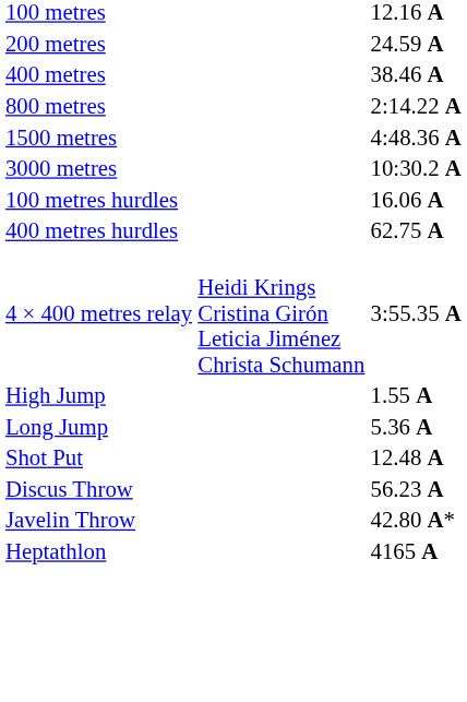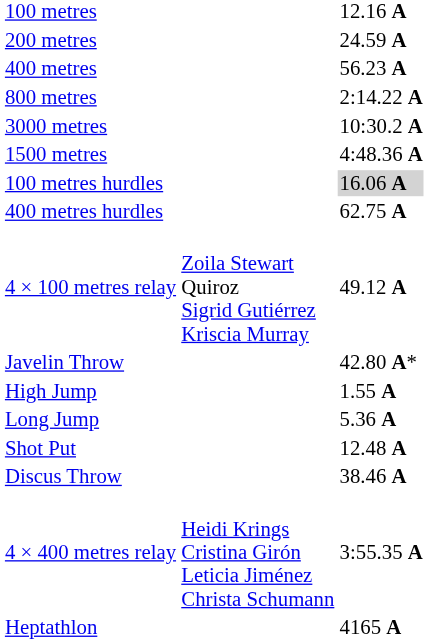 <table>
 <tr>
 <td><a href='#'>100 metres</a></td>
 <td></td>
 <td>12.16 <strong>A</strong></td>
 <td></td>
 <td></td>
 <td></td>
 <td></td>
 </tr>
 <tr>
 <td><a href='#'>200 metres</a></td>
 <td></td>
 <td>24.59 <strong>A</strong></td>
 <td></td>
 <td></td>
 <td></td>
 <td></td>
 </tr>
 <tr>
 <td><a href='#'>400 metres</a></td>
 <td></td>
-<td>38.46 <strong>A</strong></td>
+<td>56.23 <strong>A</strong></td>
 <td></td>
 <td></td>
 <td></td>
 <td></td>
 </tr>
 <tr>
 <td><a href='#'>800 metres</a></td>
 <td></td>
 <td>2:14.22 <strong>A</strong></td>
 <td></td>
 <td></td>
 <td></td>
 <td></td>
 </tr>
 <tr>
+<td><a href='#'>3000 metres</a></td>
+<td></td>
+<td>10:30.2 <strong>A</strong></td>
+<td></td>
+<td></td>
+<td></td>
+<td></td>
+</tr>
+<tr>
 <td><a href='#'>1500 metres</a></td>
 <td></td>
 <td>4:48.36 <strong>A</strong></td>
 <td></td>
 <td></td>
 <td></td>
 <td></td>
 </tr>
 <tr>
-<td><a href='#'>3000 metres</a></td>
-<td></td>
-<td>10:30.2 <strong>A</strong></td>
-<td></td>
-<td></td>
-<td></td>
-<td></td>
-</tr>
-<tr>
 <td><a href='#'>100 metres hurdles</a></td>
 <td></td>
-<td>16.06 <strong>A</strong></td>
+<td style="background: lightgrey;">16.06 <strong>A</strong></td>
 <td></td>
 <td></td>
 <td></td>
 <td></td>
 </tr>
 <tr>
 <td><a href='#'>400 metres hurdles</a></td>
 <td></td>
 <td>62.75 <strong>A</strong></td>
 <td></td>
 <td></td>
 <td></td>
 <td></td>
 </tr>
 <tr>
-<td><a href='#'>4 × 400 metres relay</a></td>
-<td> <br> <a href='#'>Heidi Krings</a> <br> <a href='#'>Cristina Girón</a> <br> <a href='#'>Leticia Jiménez</a> <br> <a href='#'>Christa Schumann</a></td>
-<td>3:55.35 <strong>A</strong></td>
+<td><a href='#'>4 × 100 metres relay</a></td>
+<td> <br> <a href='#'>Zoila Stewart</a>  <br> Quiroz <br> <a href='#'>Sigrid Gutiérrez</a> <br> <a href='#'>Kriscia Murray</a></td>
+<td>49.12 <strong>A</strong></td>
+<td></td>
+<td></td>
+<td></td>
+<td></td>
+</tr>
+<tr>
+<td><a href='#'>Javelin Throw</a></td>
+<td></td>
+<td>42.80 <strong>A</strong>*</td>
 <td></td>
 <td></td>
 <td></td>
 <td></td>
 </tr>
 <tr>
 <td><a href='#'>High Jump</a></td>
 <td></td>
 <td>1.55 <strong>A</strong></td>
 <td></td>
 <td></td>
 <td></td>
 <td></td>
 </tr>
 <tr>
 <td><a href='#'>Long Jump</a></td>
 <td></td>
 <td>5.36 <strong>A</strong></td>
 <td></td>
 <td></td>
 <td></td>
 <td></td>
 </tr>
 <tr>
 <td><a href='#'>Shot Put</a></td>
 <td></td>
 <td>12.48 <strong>A</strong></td>
 <td></td>
 <td></td>
 <td></td>
 <td></td>
 </tr>
 <tr>
 <td><a href='#'>Discus Throw</a></td>
 <td></td>
-<td>56.23 <strong>A</strong></td>
+<td>38.46 <strong>A</strong></td>
 <td></td>
 <td></td>
 <td></td>
 <td></td>
 </tr>
 <tr>
-<td><a href='#'>Javelin Throw</a></td>
-<td></td>
-<td>42.80 <strong>A</strong>*</td>
+<td><a href='#'>4 × 400 metres relay</a></td>
+<td> <br> <a href='#'>Heidi Krings</a> <br> <a href='#'>Cristina Girón</a> <br> <a href='#'>Leticia Jiménez</a> <br> <a href='#'>Christa Schumann</a></td>
+<td>3:55.35 <strong>A</strong></td>
 <td></td>
 <td></td>
 <td></td>
 <td></td>
 </tr>
 <tr>
 <td><a href='#'>Heptathlon</a></td>
 <td></td>
 <td>4165 <strong>A</strong></td>
 <td></td>
 <td></td>
 <td></td>
 <td></td>
 </tr>
 </table>
